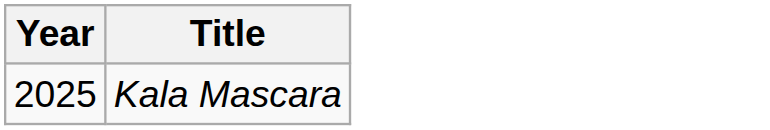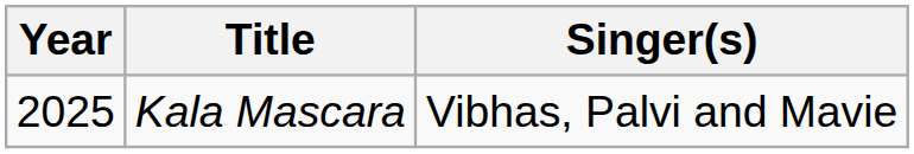 <table class=wikitable>
 <tr>
 <th>Year</th>
 <th>Title</th>
+<th>Singer(s)</th>
 </tr>
 <tr>
 <td>2025</td>
 <td><em>Kala Mascara</em> </td>
+<td>Vibhas, Palvi and Mavie</td>
 </tr>
 </table>
